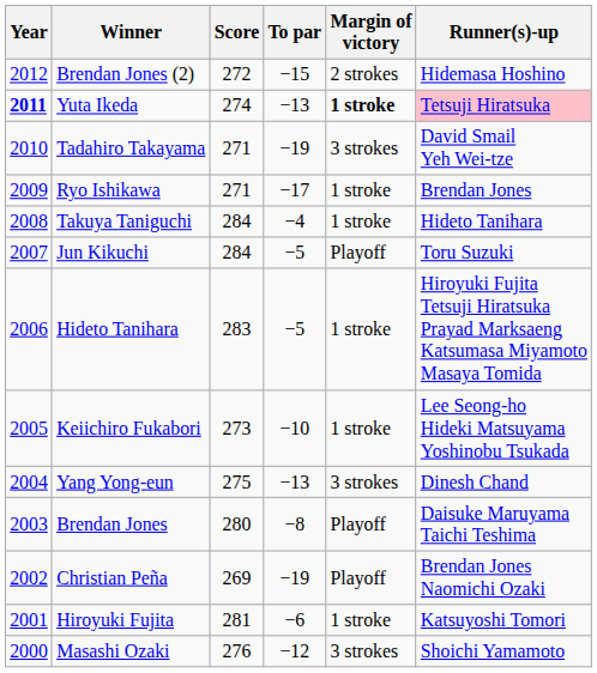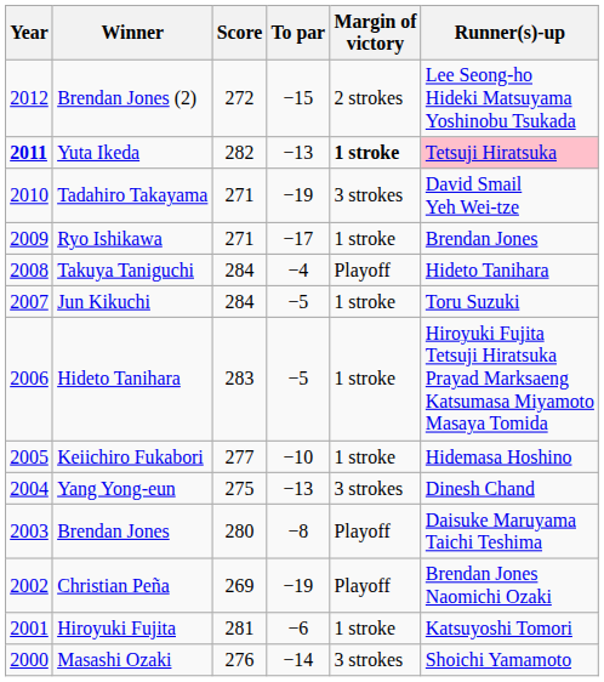 <table class=wikitable style="font-size:95%">
 <tr>
 <th>Year</th>
 <th>Winner</th>
 <th>Score</th>
 <th>To par</th>
 <th>Margin of<br>victory</th>
 <th>Runner(s)-up</th>
 </tr>
 <tr>
 <td><a href='#'>2012</a></td>
 <td> <a href='#'>Brendan Jones</a> (2)</td>
 <td align=center>272</td>
 <td align=center>−15</td>
 <td>2 strokes</td>
-<td> <a href='#'>Hidemasa Hoshino</a></td>
+<td> <a href='#'>Lee Seong-ho</a><br> <a href='#'>Hideki Matsuyama</a><br> <a href='#'>Yoshinobu Tsukada</a></td>
 </tr>
 <tr>
 <td><strong><a href='#'>2011</a></strong></td>
 <td> <a href='#'>Yuta Ikeda</a></td>
-<td align=center>274</td>
+<td align=center>282</td>
 <td align=center>−13</td>
 <td><strong>1 stroke</strong></td>
 <td style="background: pink;"> <a href='#'>Tetsuji Hiratsuka</a></td>
 </tr>
 <tr>
 <td><a href='#'>2010</a></td>
 <td> <a href='#'>Tadahiro Takayama</a></td>
 <td align=center>271</td>
 <td align=center>−19</td>
 <td>3 strokes</td>
 <td> <a href='#'>David Smail</a><br> <a href='#'>Yeh Wei-tze</a></td>
 </tr>
 <tr>
 <td><a href='#'>2009</a></td>
 <td> <a href='#'>Ryo Ishikawa</a></td>
 <td align=center>271</td>
 <td align=center>−17</td>
 <td>1 stroke</td>
 <td> <a href='#'>Brendan Jones</a></td>
 </tr>
 <tr>
 <td><a href='#'>2008</a></td>
 <td> <a href='#'>Takuya Taniguchi</a></td>
 <td align=center>284</td>
 <td align=center>−4</td>
-<td>1 stroke</td>
+<td>Playoff</td>
 <td> <a href='#'>Hideto Tanihara</a></td>
 </tr>
 <tr>
 <td><a href='#'>2007</a></td>
 <td> <a href='#'>Jun Kikuchi</a></td>
 <td align=center>284</td>
 <td align=center>−5</td>
-<td>Playoff</td>
+<td>1 stroke</td>
 <td> <a href='#'>Toru Suzuki</a></td>
 </tr>
 <tr>
 <td><a href='#'>2006</a></td>
 <td> <a href='#'>Hideto Tanihara</a></td>
 <td align=center>283</td>
 <td align=center>−5</td>
 <td>1 stroke</td>
 <td> <a href='#'>Hiroyuki Fujita</a><br> <a href='#'>Tetsuji Hiratsuka</a><br> <a href='#'>Prayad Marksaeng</a><br> <a href='#'>Katsumasa Miyamoto</a><br> <a href='#'>Masaya Tomida</a></td>
 </tr>
 <tr>
 <td><a href='#'>2005</a></td>
 <td> <a href='#'>Keiichiro Fukabori</a></td>
-<td align=center>273</td>
+<td align=center>277</td>
 <td align=center>−10</td>
 <td>1 stroke</td>
-<td> <a href='#'>Lee Seong-ho</a><br> <a href='#'>Hideki Matsuyama</a><br> <a href='#'>Yoshinobu Tsukada</a></td>
+<td> <a href='#'>Hidemasa Hoshino</a></td>
 </tr>
 <tr>
 <td><a href='#'>2004</a></td>
 <td> <a href='#'>Yang Yong-eun</a></td>
 <td align=center>275</td>
 <td align=center>−13</td>
 <td>3 strokes</td>
 <td> <a href='#'>Dinesh Chand</a></td>
 </tr>
 <tr>
 <td><a href='#'>2003</a></td>
 <td> <a href='#'>Brendan Jones</a></td>
 <td align=center>280</td>
 <td align=center>−8</td>
 <td>Playoff</td>
 <td> <a href='#'>Daisuke Maruyama</a><br> <a href='#'>Taichi Teshima</a></td>
 </tr>
 <tr>
 <td><a href='#'>2002</a></td>
 <td> <a href='#'>Christian Peña</a></td>
 <td align=center>269</td>
 <td align=center>−19</td>
 <td>Playoff</td>
 <td> <a href='#'>Brendan Jones</a><br> <a href='#'>Naomichi Ozaki</a></td>
 </tr>
 <tr>
 <td><a href='#'>2001</a></td>
 <td> <a href='#'>Hiroyuki Fujita</a></td>
 <td align=center>281</td>
 <td align=center>−6</td>
 <td>1 stroke</td>
 <td> <a href='#'>Katsuyoshi Tomori</a></td>
 </tr>
 <tr>
 <td><a href='#'>2000</a></td>
 <td> <a href='#'>Masashi Ozaki</a></td>
 <td align=center>276</td>
-<td align=center>−12</td>
+<td align=center>−14</td>
 <td>3 strokes</td>
 <td> <a href='#'>Shoichi Yamamoto</a></td>
 </tr>
 </table>
